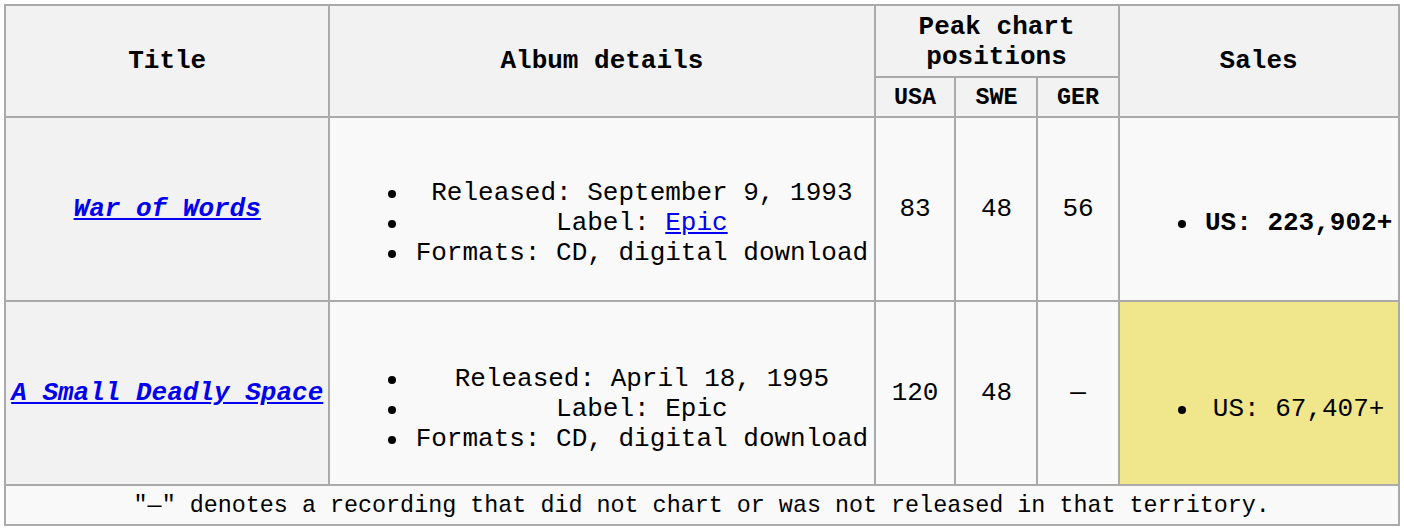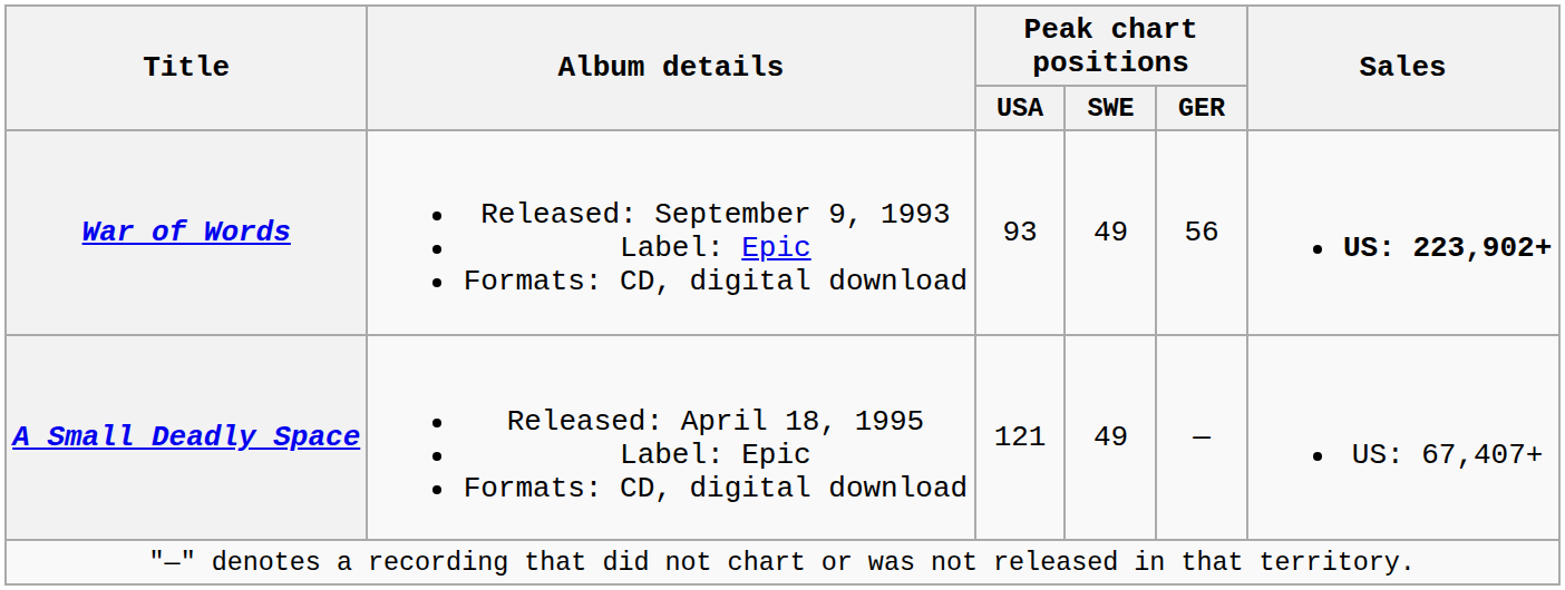 <table class="wikitable plainrowheaders" style="text-align:center;">
 <tr>
 <th scope="col" rowspan="2">Title</th>
 <th scope="col" rowspan="2">Album details</th>
 <th scope="col" colspan="3">Peak chart positions</th>
 <th scope="col" rowspan="2">Sales</th>
 </tr>
 <tr>
 <th scope="col" style="width:3em;font-size:90%;">USA<br></th>
 <th scope="col" style="width:3em;font-size:90%;">SWE<br></th>
 <th scope="col" style="width:3em;font-size:90%;">GER<br></th>
 </tr>
 <tr>
 <th scope="row"><em><a href='#'>War of Words</a></em></th>
 <td><br><ul><li>Released: September 9, 1993</li><li>Label: <a href='#'>Epic</a></li><li>Formats: CD, digital download</li></ul></td>
-<td>83</td>
-<td>48</td>
+<td>93</td>
+<td>49</td>
 <td>56</td>
 <td><strong><br><ul><li>US: 223,902+</li></ul></strong></td>
 </tr>
 <tr>
 <th scope="row"><em><a href='#'>A Small Deadly Space</a></em></th>
 <td><br><ul><li>Released: April 18, 1995</li><li>Label: Epic</li><li>Formats: CD, digital download</li></ul></td>
-<td>120</td>
-<td>48</td>
+<td>121</td>
+<td>49</td>
 <td>—</td>
-<td style="background: khaki;"><br><ul><li>US: 67,407+</li></ul></td>
+<td><br><ul><li>US: 67,407+</li></ul></td>
 </tr>
 <tr>
 <td colspan="15" style="font-size:90%">"—" denotes a recording that did not chart or was not released in that territory.</td>
 </tr>
 </table>
